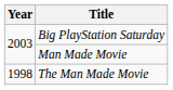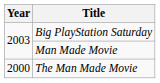 <table class="wikitable">
 <tr>
 <th>Year</th>
 <th>Title</th>
 </tr>
 <tr>
 <td rowspan="2">2003</td>
 <td><em>Big PlayStation Saturday</em></td>
 </tr>
 <tr>
 <td><em>Man Made Movie</em></td>
 </tr>
 <tr>
-<td>1998</td>
+<td>2000</td>
 <td><em>The Man Made Movie</em></td>
 </tr>
 </table>
